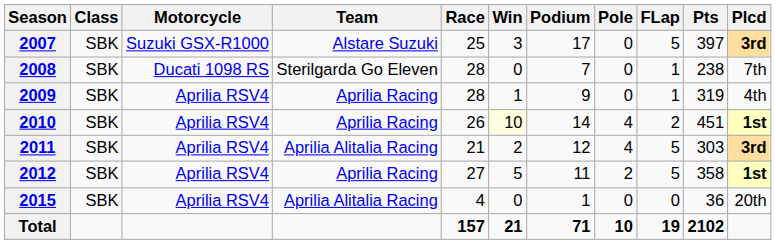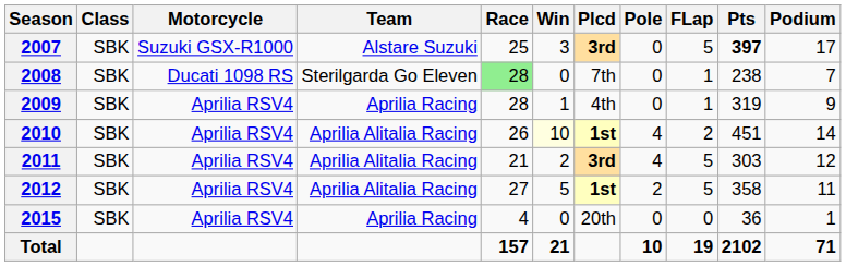 <table class="wikitable">
 <tr>
 <th>Season</th>
 <th>Class</th>
 <th>Motorcycle</th>
 <th>Team</th>
 <th>Race</th>
 <th>Win</th>
-<th>Podium</th>
+<th>Plcd</th>
 <th>Pole</th>
 <th>FLap</th>
 <th>Pts</th>
-<th>Plcd</th>
+<th>Podium</th>
 </tr>
 <tr align="right">
 <th><a href='#'>2007</a></th>
 <td>SBK</td>
 <td><a href='#'>Suzuki GSX-R1000</a></td>
 <td><a href='#'>Alstare Suzuki</a></td>
 <td>25</td>
 <td>3</td>
-<td>17</td>
+<td style="background:#FFDF9F;"><strong>3rd</strong></td>
 <td>0</td>
 <td>5</td>
-<td>397</td>
-<td style="background:#FFDF9F;"><strong>3rd</strong></td>
+<td><strong>397</strong></td>
+<td>17</td>
 </tr>
 <tr align="right">
 <th><a href='#'>2008</a></th>
 <td>SBK</td>
 <td><a href='#'>Ducati 1098 RS</a></td>
 <td>Sterilgarda Go Eleven</td>
-<td>28</td>
+<td style="background: lightgreen;">28</td>
 <td>0</td>
-<td>7</td>
+<td>7th</td>
 <td>0</td>
 <td>1</td>
 <td>238</td>
-<td>7th</td>
+<td>7</td>
 </tr>
 <tr align="right">
 <th><a href='#'>2009</a></th>
 <td>SBK</td>
 <td><a href='#'>Aprilia RSV4</a></td>
 <td><a href='#'>Aprilia Racing</a></td>
 <td>28</td>
 <td>1</td>
-<td>9</td>
+<td>4th</td>
 <td>0</td>
 <td>1</td>
 <td>319</td>
-<td>4th</td>
+<td>9</td>
 </tr>
 <tr align="right">
 <th><a href='#'>2010</a></th>
 <td>SBK</td>
 <td><a href='#'>Aprilia RSV4</a></td>
-<td><a href='#'>Aprilia Racing</a></td>
+<td><a href='#'>Aprilia Alitalia Racing</a></td>
 <td>26</td>
 <td style="background: lightyellow;">10</td>
-<td>14</td>
+<td style="background:#ffffbf;"><strong>1st</strong></td>
 <td>4</td>
 <td>2</td>
 <td>451</td>
-<td style="background:#ffffbf;"><strong>1st</strong></td>
+<td>14</td>
 </tr>
 <tr align="right">
 <th><a href='#'>2011</a></th>
 <td>SBK</td>
 <td><a href='#'>Aprilia RSV4</a></td>
 <td><a href='#'>Aprilia Alitalia Racing</a></td>
 <td>21</td>
 <td>2</td>
-<td>12</td>
+<td style="background:#FFDF9F;"><strong>3rd</strong></td>
 <td>4</td>
 <td>5</td>
 <td>303</td>
-<td style="background:#FFDF9F;"><strong>3rd</strong></td>
+<td>12</td>
 </tr>
 <tr align="right">
 <th><a href='#'>2012</a></th>
 <td>SBK</td>
 <td><a href='#'>Aprilia RSV4</a></td>
-<td><a href='#'>Aprilia Racing</a></td>
+<td><a href='#'>Aprilia Alitalia Racing</a></td>
 <td>27</td>
 <td>5</td>
-<td>11</td>
+<td style="background:#ffffbf;"><strong>1st</strong></td>
 <td>2</td>
 <td>5</td>
 <td>358</td>
-<td style="background:#ffffbf;"><strong>1st</strong></td>
+<td>11</td>
 </tr>
 <tr align="right">
 <th><a href='#'>2015</a></th>
 <td>SBK</td>
 <td><a href='#'>Aprilia RSV4</a></td>
-<td><a href='#'>Aprilia Alitalia Racing</a></td>
+<td><a href='#'>Aprilia Racing</a></td>
 <td>4</td>
 <td>0</td>
-<td>1</td>
+<td>20th</td>
 <td>0</td>
 <td>0</td>
 <td>36</td>
-<td>20th</td>
+<td>1</td>
 </tr>
 <tr align="right">
 <th>Total</th>
 <td></td>
 <td></td>
 <td></td>
 <td><strong>157</strong></td>
 <td><strong>21</strong></td>
-<td><strong>71</strong></td>
+<td></td>
 <td><strong>10</strong></td>
 <td><strong>19</strong></td>
 <td><strong>2102</strong></td>
-<td></td>
+<td><strong>71</strong></td>
 </tr>
 </table>
